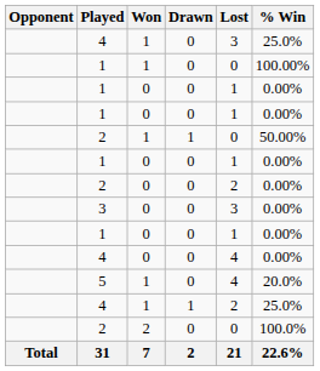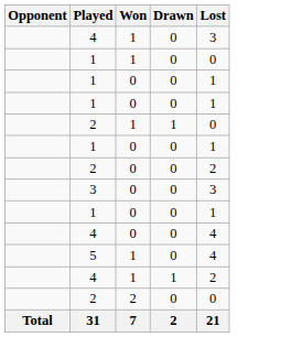 <table class="wikitable sortable" style="text-align: center;">
 <tr>
 <th>Opponent</th>
 <th>Played</th>
 <th>Won</th>
 <th>Drawn</th>
 <th>Lost</th>
-<th>% Win</th>
 </tr>
 <tr>
 <td align="left"></td>
 <td>4</td>
 <td>1</td>
 <td>0</td>
 <td>3</td>
-<td>25.0%</td>
 </tr>
 <tr>
 <td align="left"></td>
 <td>1</td>
 <td>1</td>
 <td>0</td>
 <td>0</td>
-<td>100.00%</td>
 </tr>
 <tr>
 <td align="left"></td>
 <td>1</td>
 <td>0</td>
 <td>0</td>
 <td>1</td>
-<td>0.00%</td>
 </tr>
 <tr>
 <td align="left"></td>
 <td>1</td>
 <td>0</td>
 <td>0</td>
 <td>1</td>
-<td>0.00%</td>
 </tr>
 <tr>
 <td align="left"></td>
 <td>2</td>
 <td>1</td>
 <td>1</td>
 <td>0</td>
-<td>50.00%</td>
 </tr>
 <tr>
 <td align="left"></td>
 <td>1</td>
 <td>0</td>
 <td>0</td>
 <td>1</td>
-<td>0.00%</td>
 </tr>
 <tr>
 <td align="left"></td>
 <td>2</td>
 <td>0</td>
 <td>0</td>
 <td>2</td>
-<td>0.00%</td>
 </tr>
 <tr>
 <td align="left"></td>
 <td>3</td>
 <td>0</td>
 <td>0</td>
 <td>3</td>
-<td>0.00%</td>
 </tr>
 <tr>
 <td align="left"></td>
 <td>1</td>
 <td>0</td>
 <td>0</td>
 <td>1</td>
-<td>0.00%</td>
 </tr>
 <tr>
 <td align="left"></td>
 <td>4</td>
 <td>0</td>
 <td>0</td>
 <td>4</td>
-<td>0.00%</td>
 </tr>
 <tr>
 <td align="left"></td>
 <td>5</td>
 <td>1</td>
 <td>0</td>
 <td>4</td>
-<td>20.0%</td>
 </tr>
 <tr>
 <td align="left"></td>
 <td>4</td>
 <td>1</td>
 <td>1</td>
 <td>2</td>
-<td>25.0%</td>
 </tr>
 <tr>
 <td align="left"></td>
 <td>2</td>
 <td>2</td>
 <td>0</td>
 <td>0</td>
-<td>100.0%</td>
 </tr>
 <tr>
 <th>Total</th>
 <th>31</th>
 <th>7</th>
 <th>2</th>
 <th>21</th>
-<th>22.6%</th>
 </tr>
 </table>
